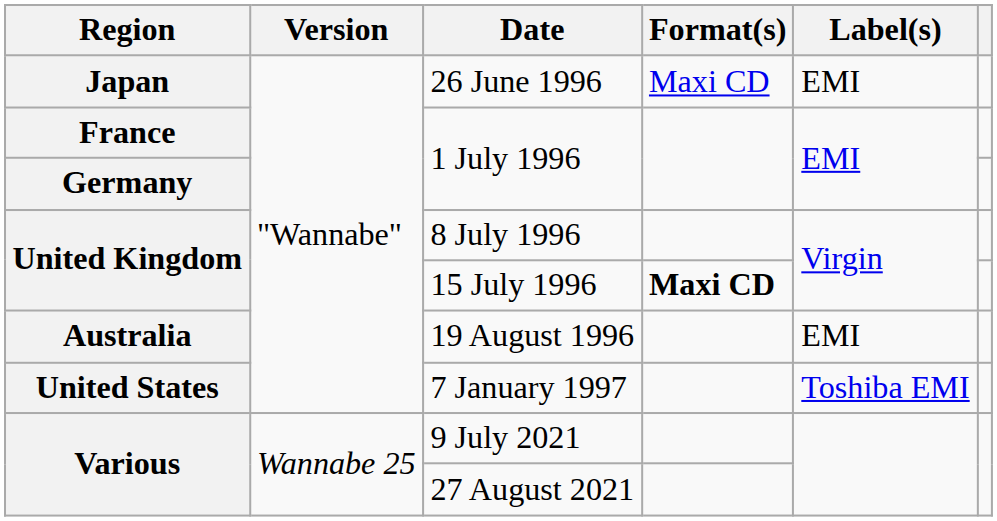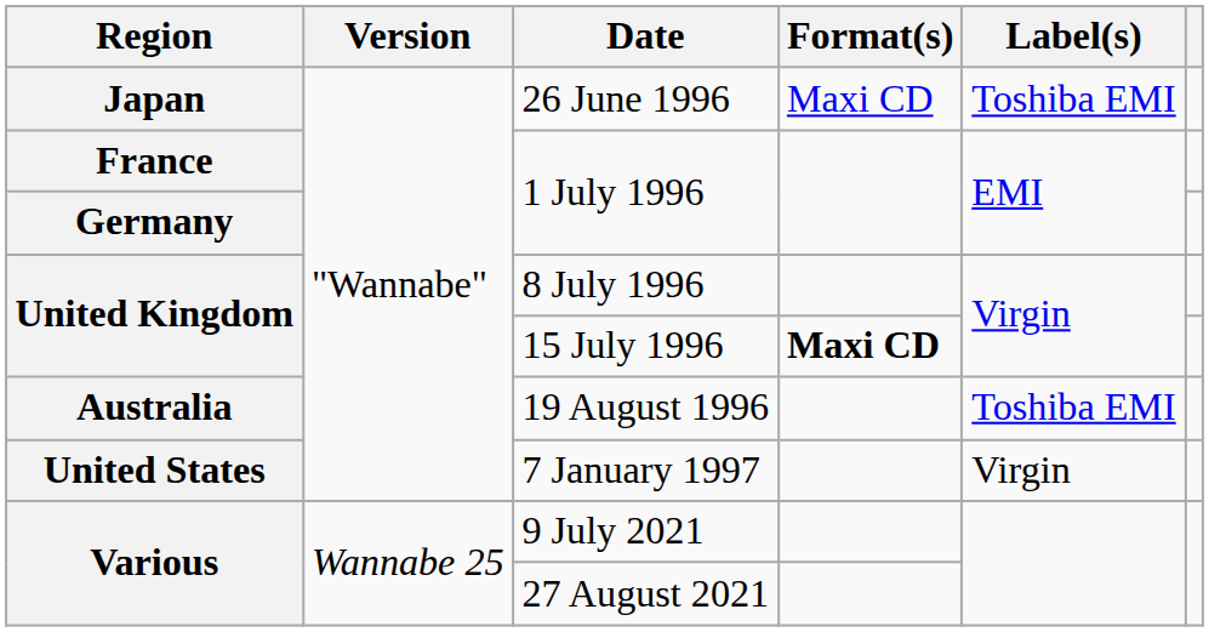 <table class="wikitable plainrowheaders">
 <tr>
 <th scope="col">Region</th>
 <th scope="col">Version</th>
 <th scope="col">Date</th>
 <th scope="col">Format(s)</th>
 <th scope="col">Label(s)</th>
 <th scope="col"></th>
 </tr>
 <tr>
 <th scope="row">Japan</th>
 <td rowspan="7">"Wannabe"</td>
 <td>26 June 1996</td>
 <td><a href='#'>Maxi CD</a></td>
-<td>EMI</td>
+<td><a href='#'>Toshiba EMI</a></td>
 <td></td>
 </tr>
 <tr>
 <th scope="row">France</th>
 <td rowspan="2">1 July 1996</td>
 <td rowspan="2"></td>
 <td rowspan="2"><a href='#'>EMI</a></td>
 <td></td>
 </tr>
 <tr>
 <th scope="row">Germany</th>
 <td></td>
 </tr>
 <tr>
 <th scope="row" rowspan="2">United Kingdom</th>
 <td>8 July 1996</td>
 <td></td>
 <td rowspan="2"><a href='#'>Virgin</a></td>
 <td></td>
 </tr>
 <tr>
 <td>15 July 1996</td>
 <td><strong>Maxi CD</strong></td>
 <td></td>
 </tr>
 <tr>
 <th scope="row">Australia</th>
 <td>19 August 1996</td>
 <td></td>
-<td>EMI</td>
+<td><a href='#'>Toshiba EMI</a></td>
 <td></td>
 </tr>
 <tr>
 <th scope="row">United States</th>
 <td>7 January 1997</td>
 <td></td>
-<td><a href='#'>Toshiba EMI</a></td>
+<td>Virgin</td>
 <td></td>
 </tr>
 <tr>
 <th scope="row" rowspan="2">Various</th>
 <td rowspan="2"><em>Wannabe 25</em> </td>
 <td>9 July 2021</td>
 <td></td>
 <td rowspan="2"></td>
 <td rowspan="2"></td>
 </tr>
 <tr>
 <td>27 August 2021</td>
 <td></td>
 </tr>
 </table>
